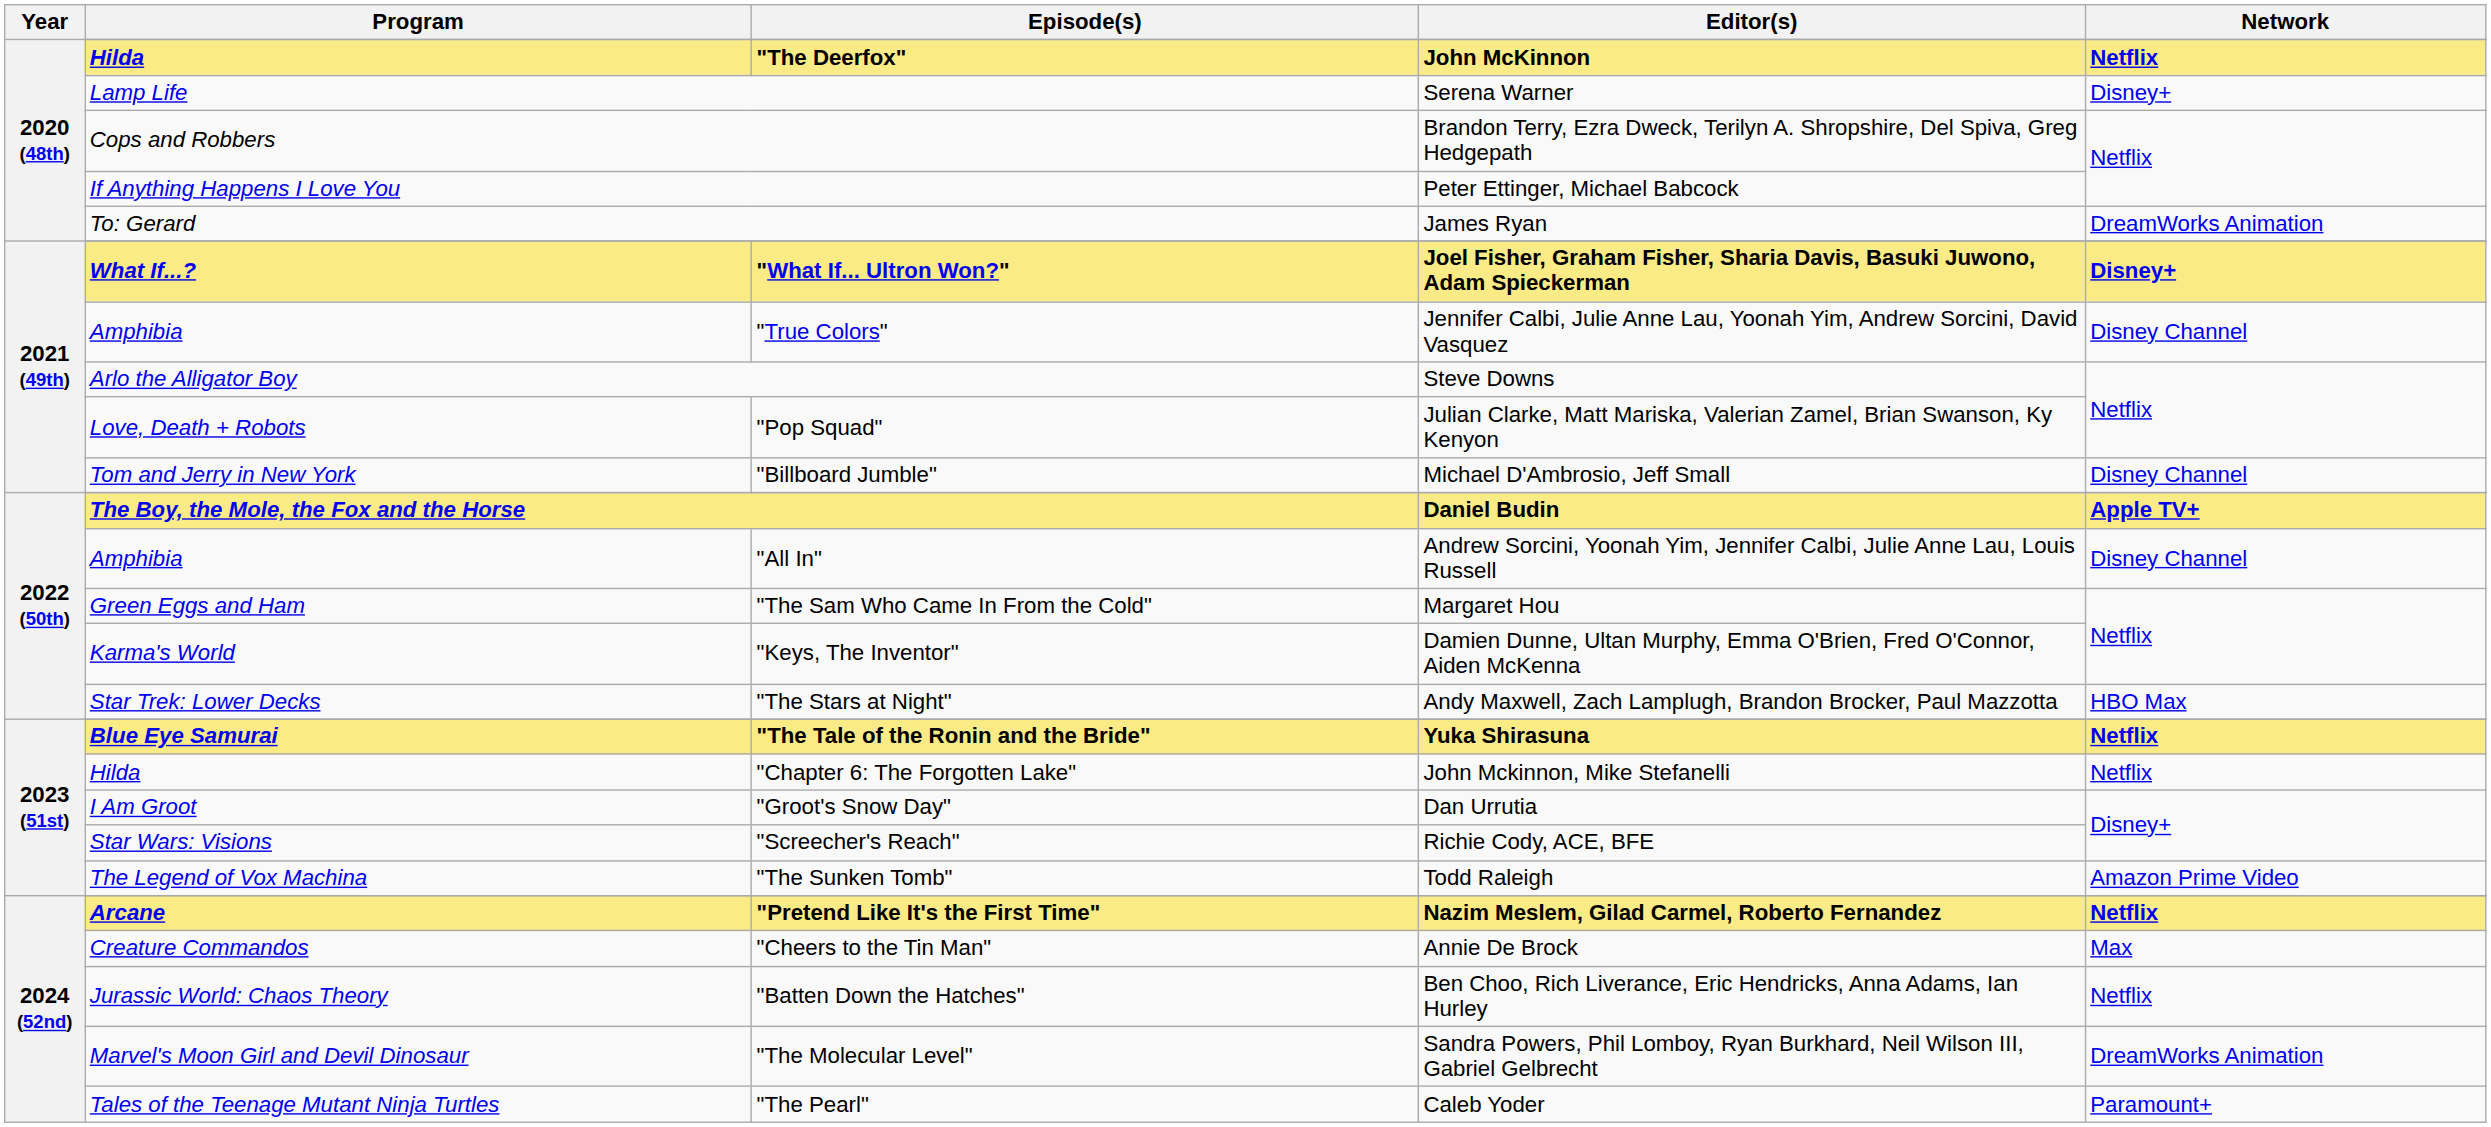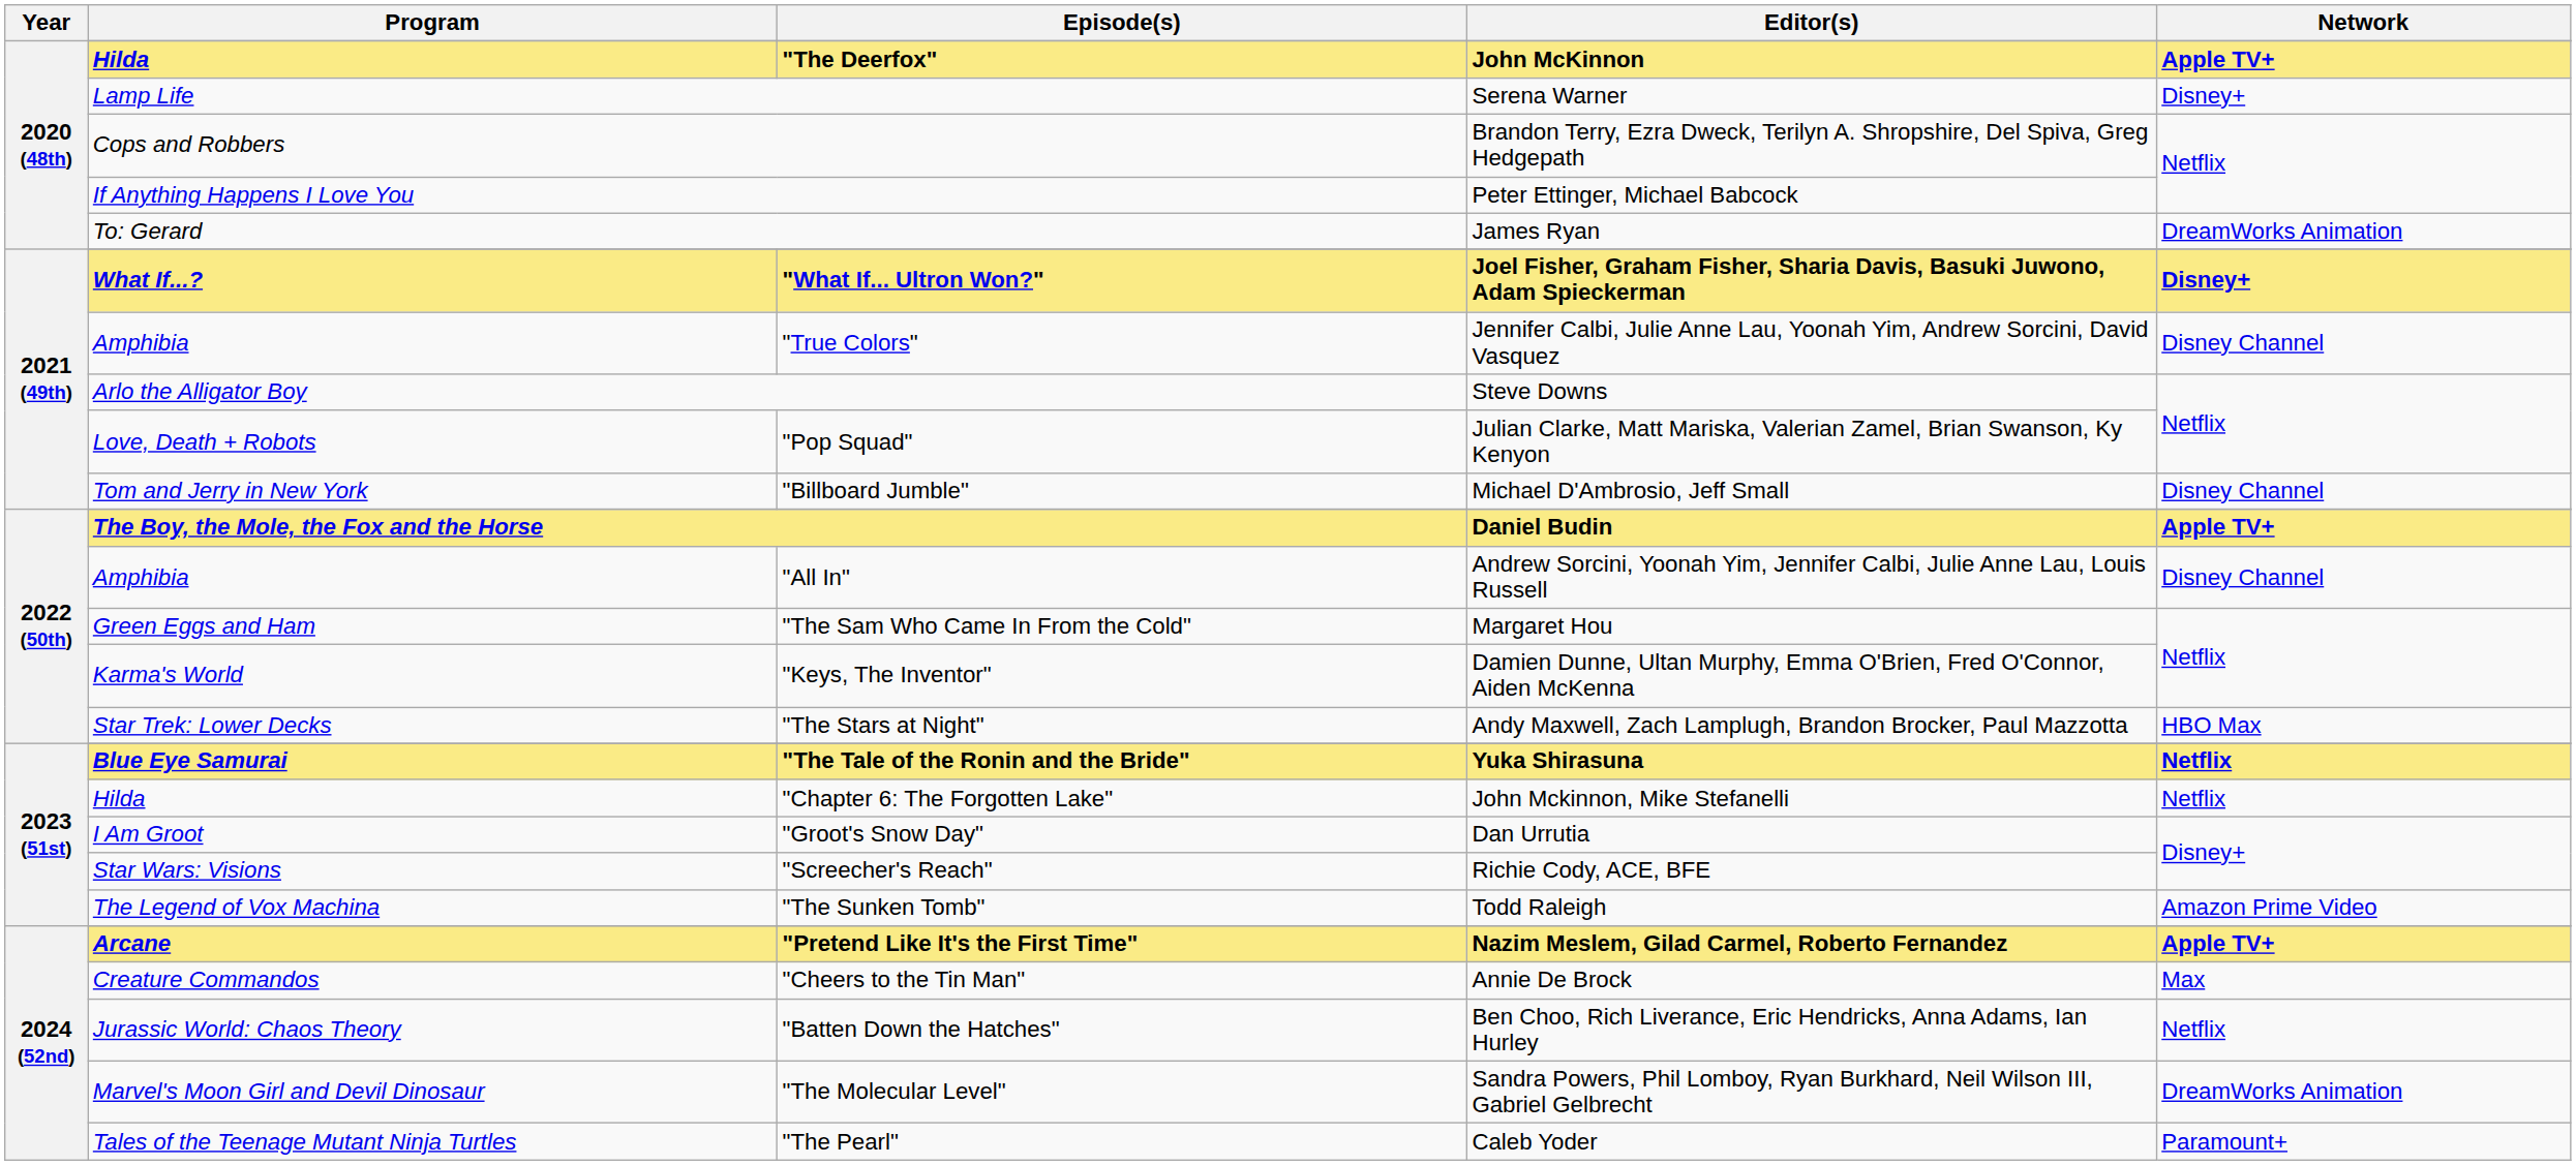 <table class="wikitable" style="width:90%;">
 <tr>
 <th style="width:3%;">Year</th>
 <th style="width:25%;">Program</th>
 <th style="width:25%;">Episode(s)</th>
 <th style="width:25%;">Editor(s)</th>
 <th style="width:15%;">Network</th>
 </tr>
 <tr>
 <th rowspan="6" style="text-align:center;">2020 <br><small>(<a href='#'>48th</a>)</small><br></th>
 </tr>
 <tr style="background:#FAEB86;">
 <td><strong><em><a href='#'>Hilda</a></em></strong></td>
 <td><strong>"The Deerfox"</strong></td>
 <td><strong>John McKinnon</strong></td>
-<td><strong><a href='#'>Netflix</a></strong></td>
+<td><strong><a href='#'>Apple TV+</a></strong></td>
 </tr>
 <tr>
 <td colspan="2"><em><a href='#'>Lamp Life</a></em></td>
 <td>Serena Warner</td>
 <td><a href='#'>Disney+</a></td>
 </tr>
 <tr>
 <td colspan="2"><em>Cops and Robbers</em></td>
 <td>Brandon Terry, Ezra Dweck, Terilyn A. Shropshire, Del Spiva, Greg Hedgepath</td>
 <td rowspan="2"><a href='#'>Netflix</a></td>
 </tr>
 <tr>
 <td colspan="2"><em><a href='#'>If Anything Happens I Love You</a></em></td>
 <td>Peter Ettinger, Michael Babcock</td>
 </tr>
 <tr>
 <td colspan="2"><em>To: Gerard</em></td>
 <td>James Ryan</td>
 <td><a href='#'>DreamWorks Animation</a></td>
 </tr>
 <tr>
 <th rowspan="6" style="text-align:center;">2021 <br><small>(<a href='#'>49th</a>)</small><br></th>
 </tr>
 <tr style="background:#FAEB86;">
 <td><strong><em><a href='#'>What If...?</a></em></strong></td>
 <td><strong>"<a href='#'>What If... Ultron Won?</a>"</strong></td>
 <td><strong>Joel Fisher, Graham Fisher, Sharia Davis, Basuki Juwono, Adam Spieckerman</strong></td>
 <td><strong><a href='#'>Disney+</a></strong></td>
 </tr>
 <tr>
 <td><em><a href='#'>Amphibia</a></em></td>
 <td>"<a href='#'>True Colors</a>"</td>
 <td>Jennifer Calbi, Julie Anne Lau, Yoonah Yim, Andrew Sorcini, David Vasquez</td>
 <td><a href='#'>Disney Channel</a></td>
 </tr>
 <tr>
 <td colspan="2"><em><a href='#'>Arlo the Alligator Boy</a></em></td>
 <td>Steve Downs</td>
 <td rowspan="2"><a href='#'>Netflix</a></td>
 </tr>
 <tr>
 <td><em><a href='#'>Love, Death + Robots</a></em></td>
 <td>"Pop Squad"</td>
 <td>Julian Clarke, Matt Mariska, Valerian Zamel, Brian Swanson, Ky Kenyon</td>
 </tr>
 <tr>
 <td><em><a href='#'>Tom and Jerry in New York</a></em></td>
 <td>"Billboard Jumble"</td>
 <td>Michael D'Ambrosio, Jeff Small</td>
 <td><a href='#'>Disney Channel</a></td>
 </tr>
 <tr>
 <th rowspan="6" style="text-align:center;">2022 <br><small>(<a href='#'>50th</a>)</small><br></th>
 </tr>
 <tr style="background:#FAEB86;">
 <td colspan="2"><strong><em><a href='#'>The Boy, the Mole, the Fox and the Horse</a></em></strong></td>
 <td><strong>Daniel Budin</strong></td>
 <td><strong><a href='#'>Apple TV+</a></strong></td>
 </tr>
 <tr>
 <td><em><a href='#'>Amphibia</a></em></td>
 <td>"All In"</td>
 <td>Andrew Sorcini, Yoonah Yim, Jennifer Calbi, Julie Anne Lau, Louis Russell</td>
 <td><a href='#'>Disney Channel</a></td>
 </tr>
 <tr>
 <td><em><a href='#'>Green Eggs and Ham</a></em></td>
 <td>"The Sam Who Came In From the Cold"</td>
 <td>Margaret Hou</td>
 <td rowspan="2"><a href='#'>Netflix</a></td>
 </tr>
 <tr>
 <td><em><a href='#'>Karma's World</a></em></td>
 <td>"Keys, The Inventor"</td>
 <td>Damien Dunne, Ultan Murphy, Emma O'Brien, Fred O'Connor, Aiden McKenna</td>
 </tr>
 <tr>
 <td><em><a href='#'>Star Trek: Lower Decks</a></em></td>
 <td>"The Stars at Night"</td>
 <td>Andy Maxwell, Zach Lamplugh, Brandon Brocker, Paul Mazzotta</td>
 <td><a href='#'>HBO Max</a></td>
 </tr>
 <tr>
 <th rowspan="6" style="text-align:center;">2023 <br><small>(<a href='#'>51st</a>)</small><br></th>
 </tr>
 <tr style="background:#FAEB86;">
 <td><strong><em><a href='#'>Blue Eye Samurai</a></em></strong></td>
 <td><strong>"The Tale of the Ronin and the Bride"</strong></td>
 <td><strong>Yuka Shirasuna</strong></td>
 <td><strong><a href='#'>Netflix</a></strong></td>
 </tr>
 <tr>
 <td><em><a href='#'>Hilda</a></em></td>
 <td>"Chapter 6: The Forgotten Lake"</td>
 <td>John Mckinnon, Mike Stefanelli</td>
 <td><a href='#'>Netflix</a></td>
 </tr>
 <tr>
 <td><em><a href='#'>I Am Groot</a></em></td>
 <td>"Groot's Snow Day"</td>
 <td>Dan Urrutia</td>
 <td rowspan="2"><a href='#'>Disney+</a></td>
 </tr>
 <tr>
 <td><em><a href='#'>Star Wars: Visions</a></em></td>
 <td>"Screecher's Reach"</td>
 <td>Richie Cody, ACE, BFE</td>
 </tr>
 <tr>
 <td><em><a href='#'>The Legend of Vox Machina</a></em></td>
 <td>"The Sunken Tomb"</td>
 <td>Todd Raleigh</td>
 <td><a href='#'>Amazon Prime Video</a></td>
 </tr>
 <tr>
 <th rowspan="6" style="text-align:center;">2024 <br><small>(<a href='#'>52nd</a>)</small><br></th>
 </tr>
 <tr style="background:#FAEB86;">
 <td><strong><em><a href='#'>Arcane</a></em></strong></td>
 <td><strong>"Pretend Like It's the First Time"</strong></td>
 <td><strong>Nazim Meslem, Gilad Carmel, Roberto Fernandez</strong></td>
-<td><strong><a href='#'>Netflix</a></strong></td>
+<td><strong><a href='#'>Apple TV+</a></strong></td>
 </tr>
 <tr>
 <td><em><a href='#'>Creature Commandos</a></em></td>
 <td>"Cheers to the Tin Man"</td>
 <td>Annie De Brock</td>
 <td><a href='#'>Max</a></td>
 </tr>
 <tr>
 <td><em><a href='#'>Jurassic World: Chaos Theory</a></em></td>
 <td>"Batten Down the Hatches"</td>
 <td>Ben Choo, Rich Liverance, Eric Hendricks, Anna Adams, Ian Hurley</td>
 <td><a href='#'>Netflix</a></td>
 </tr>
 <tr>
 <td><em><a href='#'>Marvel's Moon Girl and Devil Dinosaur</a></em></td>
 <td>"The Molecular Level"</td>
 <td>Sandra Powers, Phil Lomboy, Ryan Burkhard, Neil Wilson III, Gabriel Gelbrecht</td>
 <td><a href='#'>DreamWorks Animation</a></td>
 </tr>
 <tr>
 <td><em><a href='#'>Tales of the Teenage Mutant Ninja Turtles</a></em></td>
 <td>"The Pearl"</td>
 <td>Caleb Yoder</td>
 <td><a href='#'>Paramount+</a></td>
 </tr>
 </table>
